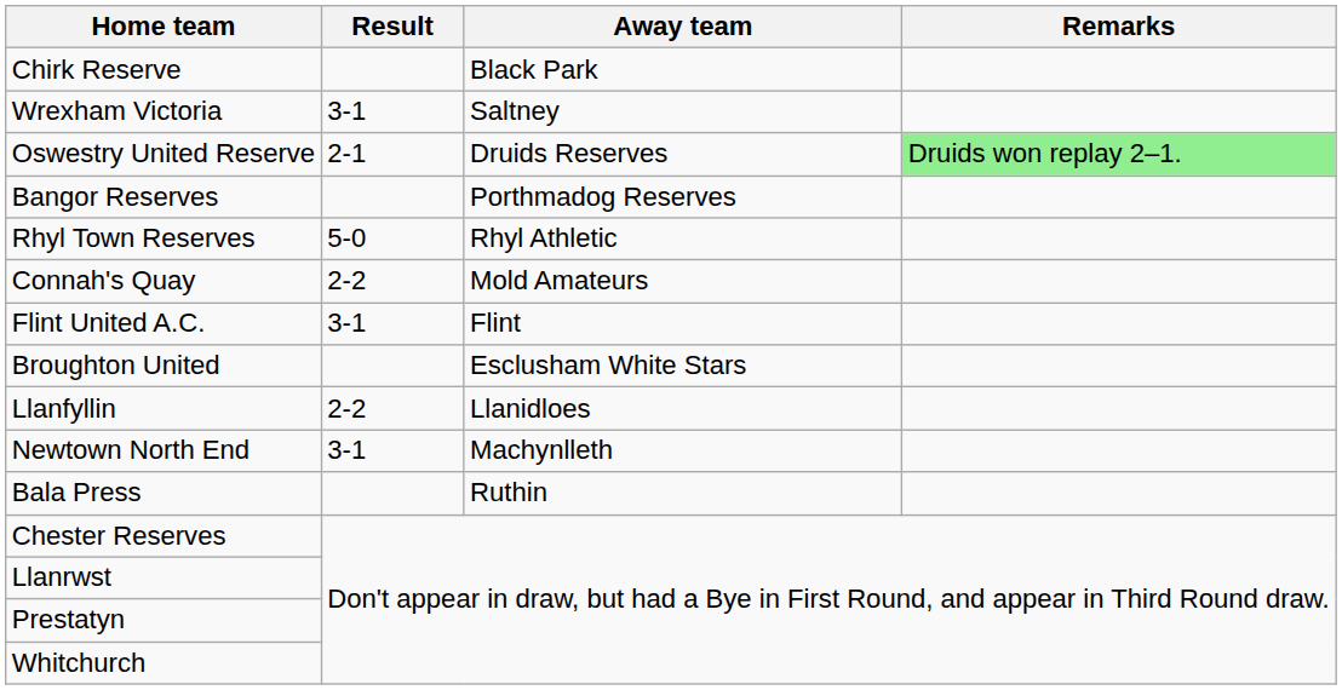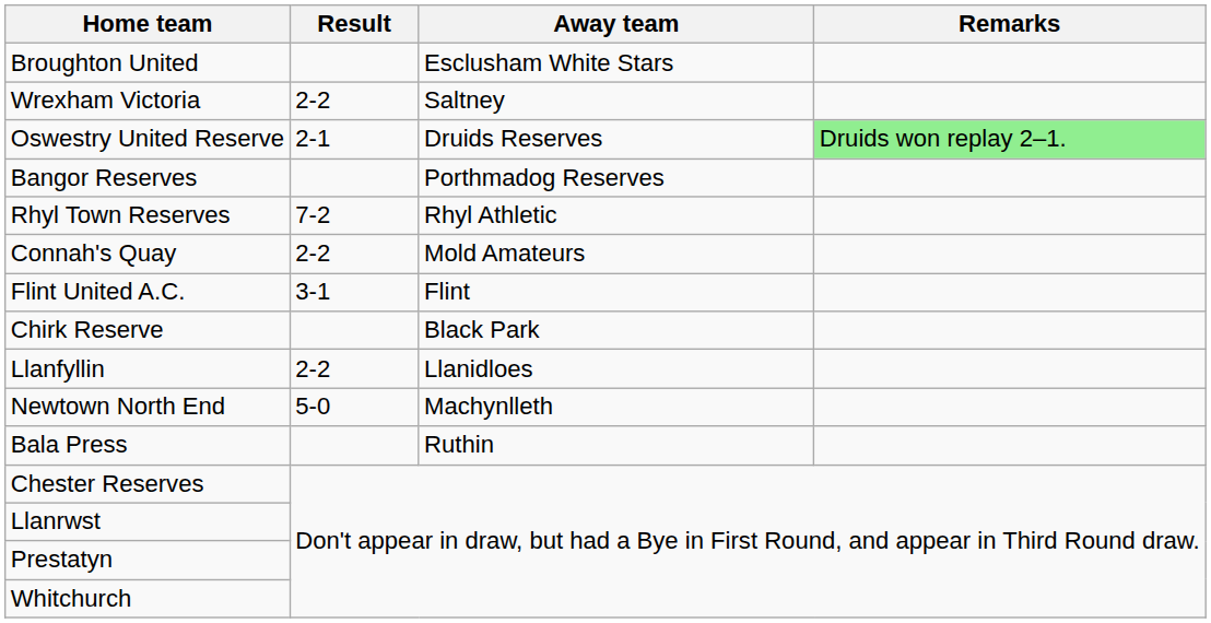 <table class="wikitable">
 <tr>
 <th>Home team</th>
 <th>Result</th>
 <th>Away team</th>
 <th>Remarks</th>
 </tr>
 <tr>
-<td>Chirk Reserve</td>
+<td>Broughton United</td>
 <td></td>
-<td>Black Park</td>
+<td>Esclusham White Stars</td>
 <td></td>
 </tr>
 <tr>
 <td>Wrexham Victoria</td>
-<td>3-1</td>
+<td>2-2</td>
 <td>Saltney</td>
 <td></td>
 </tr>
 <tr>
 <td> Oswestry United Reserve</td>
 <td>2-1</td>
 <td>Druids Reserves</td>
 <td style="background: lightgreen;">Druids won replay 2–1.</td>
 </tr>
 <tr>
 <td>Bangor Reserves</td>
 <td></td>
 <td>Porthmadog Reserves</td>
 <td></td>
 </tr>
 <tr>
 <td>Rhyl Town Reserves</td>
-<td>5-0</td>
+<td>7-2</td>
 <td>Rhyl Athletic</td>
 <td></td>
 </tr>
 <tr>
 <td>Connah's Quay</td>
 <td>2-2</td>
 <td>Mold Amateurs</td>
 <td></td>
 </tr>
 <tr>
 <td>Flint United A.C.</td>
 <td>3-1</td>
 <td>Flint</td>
 <td></td>
 </tr>
 <tr>
-<td>Broughton United</td>
+<td>Chirk Reserve</td>
 <td></td>
-<td>Esclusham White Stars</td>
+<td>Black Park</td>
 <td></td>
 </tr>
 <tr>
 <td>Llanfyllin</td>
 <td>2-2</td>
 <td>Llanidloes</td>
 <td></td>
 </tr>
 <tr>
 <td>Newtown North End</td>
-<td>3-1</td>
+<td>5-0</td>
 <td>Machynlleth</td>
 <td></td>
 </tr>
 <tr>
 <td>Bala Press</td>
 <td></td>
 <td>Ruthin</td>
 <td></td>
 </tr>
 <tr>
 <td> Chester Reserves</td>
 <td colspan="3" rowspan="4">Don't appear in draw, but had a Bye in First Round, and appear in Third Round draw.</td>
 </tr>
 <tr>
 <td>Llanrwst</td>
 </tr>
 <tr>
 <td>Prestatyn</td>
 </tr>
 <tr>
 <td> Whitchurch</td>
 </tr>
 </table>
